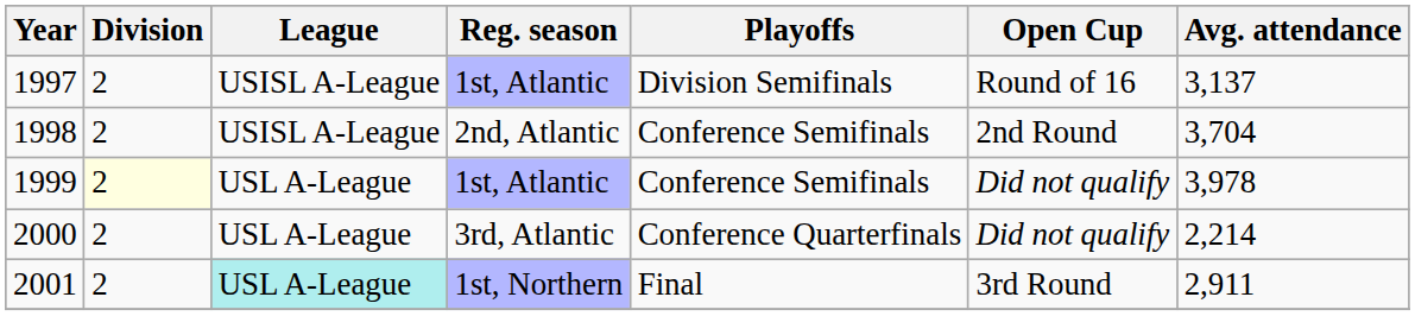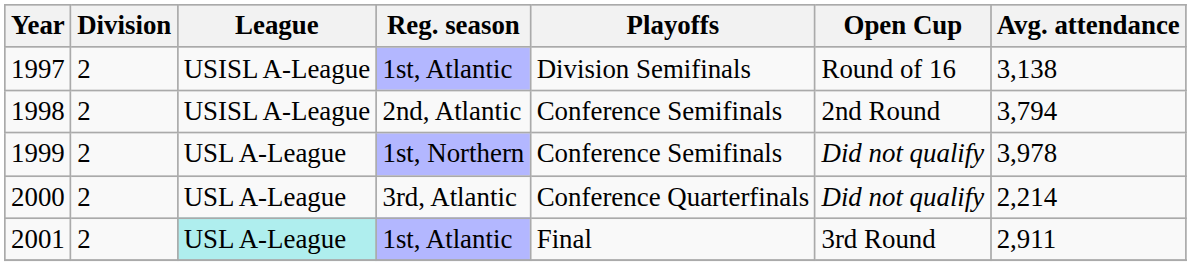 <table class="wikitable">
 <tr>
 <th>Year</th>
 <th>Division</th>
 <th>League</th>
 <th>Reg. season</th>
 <th>Playoffs</th>
 <th>Open Cup</th>
 <th>Avg. attendance</th>
 </tr>
 <tr>
 <td>1997</td>
 <td>2</td>
 <td>USISL A-League</td>
 <td bgcolor="B3B7FF">1st, Atlantic</td>
 <td>Division Semifinals</td>
 <td>Round of 16</td>
-<td>3,137</td>
+<td>3,138</td>
 </tr>
 <tr>
 <td>1998</td>
 <td>2</td>
 <td>USISL A-League</td>
 <td>2nd, Atlantic</td>
 <td>Conference Semifinals</td>
 <td>2nd Round</td>
-<td>3,704</td>
+<td>3,794</td>
 </tr>
 <tr>
 <td>1999</td>
-<td style="background: lightyellow;">2</td>
+<td>2</td>
 <td>USL A-League</td>
-<td bgcolor="B3B7FF">1st, Atlantic</td>
+<td bgcolor="B3B7FF">1st, Northern</td>
 <td>Conference Semifinals</td>
 <td><em>Did not qualify</em></td>
 <td>3,978</td>
 </tr>
 <tr>
 <td>2000</td>
 <td>2</td>
 <td>USL A-League</td>
 <td>3rd, Atlantic</td>
 <td>Conference Quarterfinals</td>
 <td><em>Did not qualify</em></td>
 <td>2,214</td>
 </tr>
 <tr>
 <td>2001</td>
 <td>2</td>
 <td style="background: paleturquoise;">USL A-League</td>
-<td bgcolor="B3B7FF">1st, Northern</td>
+<td bgcolor="B3B7FF">1st, Atlantic</td>
 <td>Final</td>
 <td>3rd Round</td>
 <td>2,911</td>
 </tr>
 <tr>
 </tr>
 </table>
